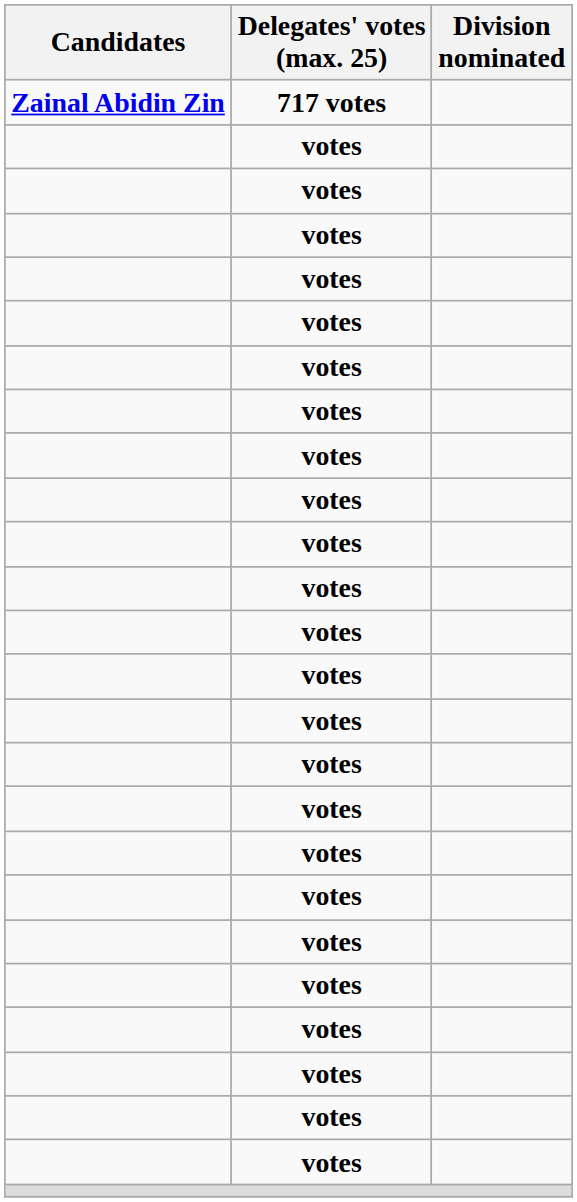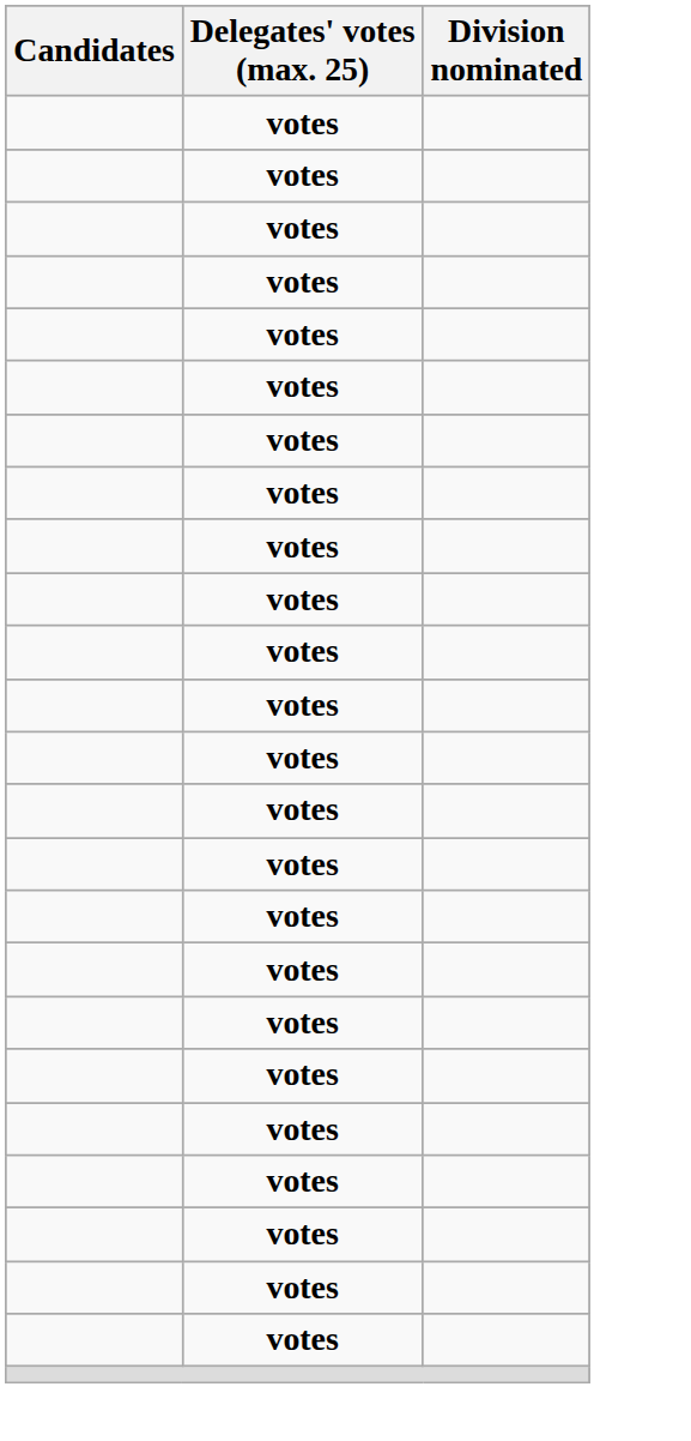 <table class=wikitable>
 <tr>
 <th>Candidates</th>
 <th>Delegates' votes  <br>(max. 25)</th>
 <th>Division<br>nominated</th>
-</tr>
-<tr>
-<td><strong><a href='#'>Zainal Abidin Zin</a></strong></td>
-<td align=center><strong>717 votes</strong></td>
-<td align=center><strong></strong></td>
 </tr>
 <tr>
 <td></td>
 <td align=center><strong> votes</strong></td>
 <td align=center><strong></strong></td>
 </tr>
 <tr>
 <td></td>
 <td align=center><strong> votes</strong></td>
 <td align=center><strong></strong></td>
 </tr>
 <tr>
 <td></td>
 <td align=center><strong> votes</strong></td>
 <td align=center><strong></strong></td>
 </tr>
 <tr>
 <td></td>
 <td align=center><strong> votes</strong></td>
 <td align=center><strong></strong></td>
 </tr>
 <tr>
 <td></td>
 <td align=center><strong> votes</strong></td>
 <td align=center><strong></strong></td>
 </tr>
 <tr>
 <td></td>
 <td align=center><strong> votes</strong></td>
 <td align=center><strong></strong></td>
 </tr>
 <tr>
 <td></td>
 <td align=center><strong> votes</strong></td>
 <td align=center><strong></strong></td>
 </tr>
 <tr>
 <td></td>
 <td align=center><strong> votes</strong></td>
 <td align=center><strong></strong></td>
 </tr>
 <tr>
 <td></td>
 <td align=center><strong> votes</strong></td>
 <td align=center><strong></strong></td>
 </tr>
 <tr>
 <td></td>
 <td align=center><strong> votes</strong></td>
 <td align=center><strong></strong></td>
 </tr>
 <tr>
 <td></td>
 <td align=center><strong> votes</strong></td>
 <td align=center><strong></strong></td>
 </tr>
 <tr>
 <td></td>
 <td align=center><strong> votes</strong></td>
 <td align=center><strong></strong></td>
 </tr>
 <tr>
 <td></td>
 <td align=center><strong> votes</strong></td>
 <td align=center><strong></strong></td>
 </tr>
 <tr>
 <td></td>
 <td align=center><strong> votes</strong></td>
 <td align=center><strong></strong></td>
 </tr>
 <tr>
 <td></td>
 <td align=center><strong> votes</strong></td>
 <td align=center><strong></strong></td>
 </tr>
 <tr>
 <td></td>
 <td align=center><strong> votes</strong></td>
 <td align=center><strong></strong></td>
 </tr>
 <tr>
 <td></td>
 <td align=center><strong> votes</strong></td>
 <td align=center><strong></strong></td>
 </tr>
 <tr>
 <td></td>
 <td align=center><strong> votes</strong></td>
 <td align=center><strong></strong></td>
 </tr>
 <tr>
 <td></td>
 <td align=center><strong> votes</strong></td>
 <td align=center><strong></strong></td>
 </tr>
 <tr>
 <td></td>
 <td align=center><strong> votes</strong></td>
 <td align=center><strong></strong></td>
 </tr>
 <tr>
 <td></td>
 <td align=center><strong> votes</strong></td>
 <td align=center><strong></strong></td>
 </tr>
 <tr>
 <td></td>
 <td align=center><strong> votes</strong></td>
 <td align=center><strong></strong></td>
 </tr>
 <tr>
 <td></td>
 <td align=center><strong> votes</strong></td>
 <td align=center><strong></strong></td>
 </tr>
 <tr>
 <td></td>
 <td align=center><strong> votes</strong></td>
 <td align=center><strong></strong></td>
 </tr>
 <tr>
 <td colspan=3 bgcolor=dcdcdc></td>
 </tr>
 </table>
